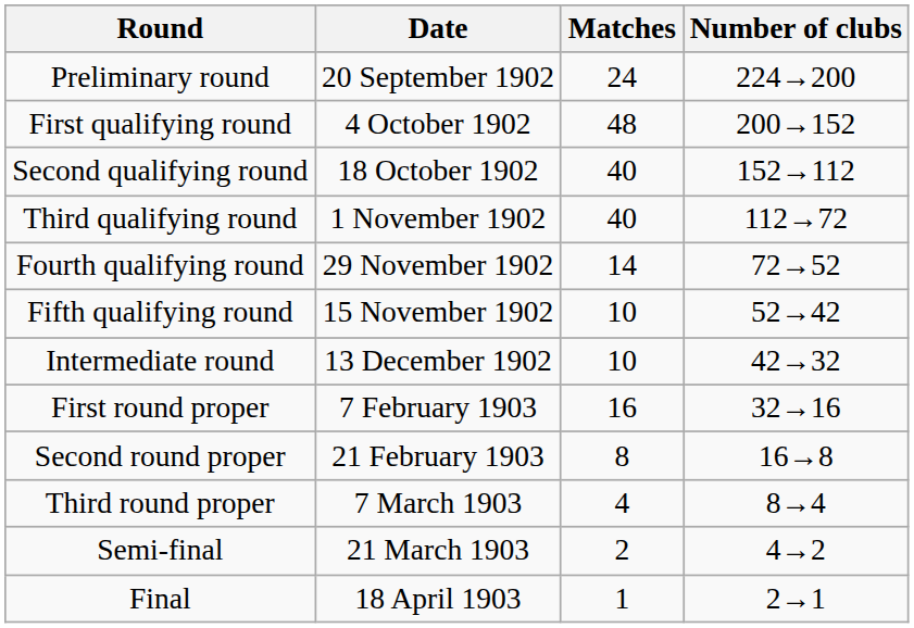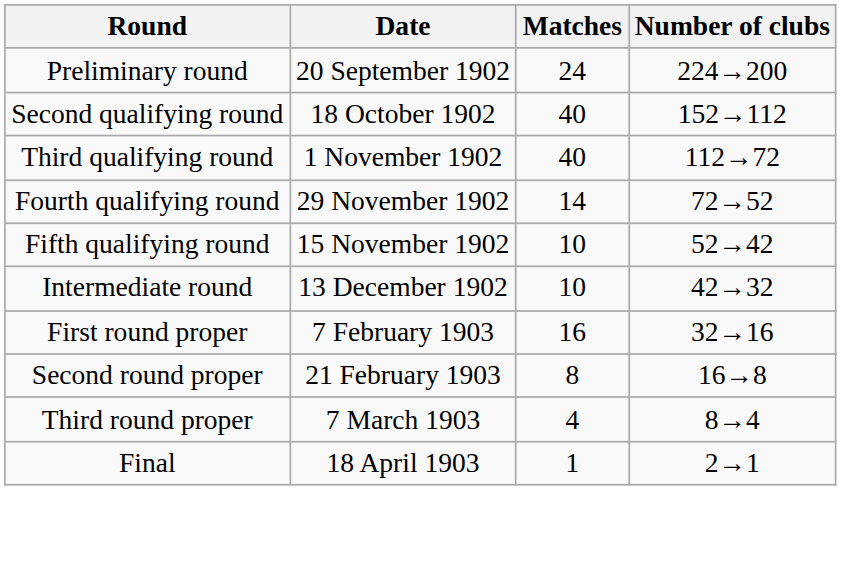 <table class="wikitable" style="text-align: center">
 <tr>
 <th>Round</th>
 <th>Date</th>
 <th>Matches</th>
 <th>Number of clubs</th>
 </tr>
 <tr>
 <td>Preliminary round</td>
 <td>20 September 1902</td>
 <td>24</td>
 <td>224→200</td>
-</tr>
-<tr>
-<td>First qualifying round</td>
-<td>4 October 1902</td>
-<td>48</td>
-<td>200→152</td>
 </tr>
 <tr>
 <td>Second qualifying round</td>
 <td>18 October 1902</td>
 <td>40</td>
 <td>152→112</td>
 </tr>
 <tr>
 <td>Third qualifying round</td>
 <td>1 November 1902</td>
 <td>40</td>
 <td>112→72</td>
 </tr>
 <tr>
 <td>Fourth qualifying round</td>
 <td>29 November 1902</td>
 <td>14</td>
 <td>72→52</td>
 </tr>
 <tr>
 <td>Fifth qualifying round</td>
 <td>15 November 1902</td>
 <td>10</td>
 <td>52→42</td>
 </tr>
 <tr>
 <td>Intermediate round</td>
 <td>13 December 1902</td>
 <td>10</td>
 <td>42→32</td>
 </tr>
 <tr>
 <td>First round proper</td>
 <td>7 February 1903</td>
 <td>16</td>
 <td>32→16</td>
 </tr>
 <tr>
 <td>Second round proper</td>
 <td>21 February 1903</td>
 <td>8</td>
 <td>16→8</td>
 </tr>
 <tr>
 <td>Third round proper</td>
 <td>7 March 1903</td>
 <td>4</td>
 <td>8→4</td>
 </tr>
 <tr>
-<td>Semi-final</td>
-<td>21 March 1903</td>
-<td>2</td>
-<td>4→2</td>
-</tr>
-<tr>
 <td>Final</td>
 <td>18 April 1903</td>
 <td>1</td>
 <td>2→1</td>
 </tr>
 </table>
